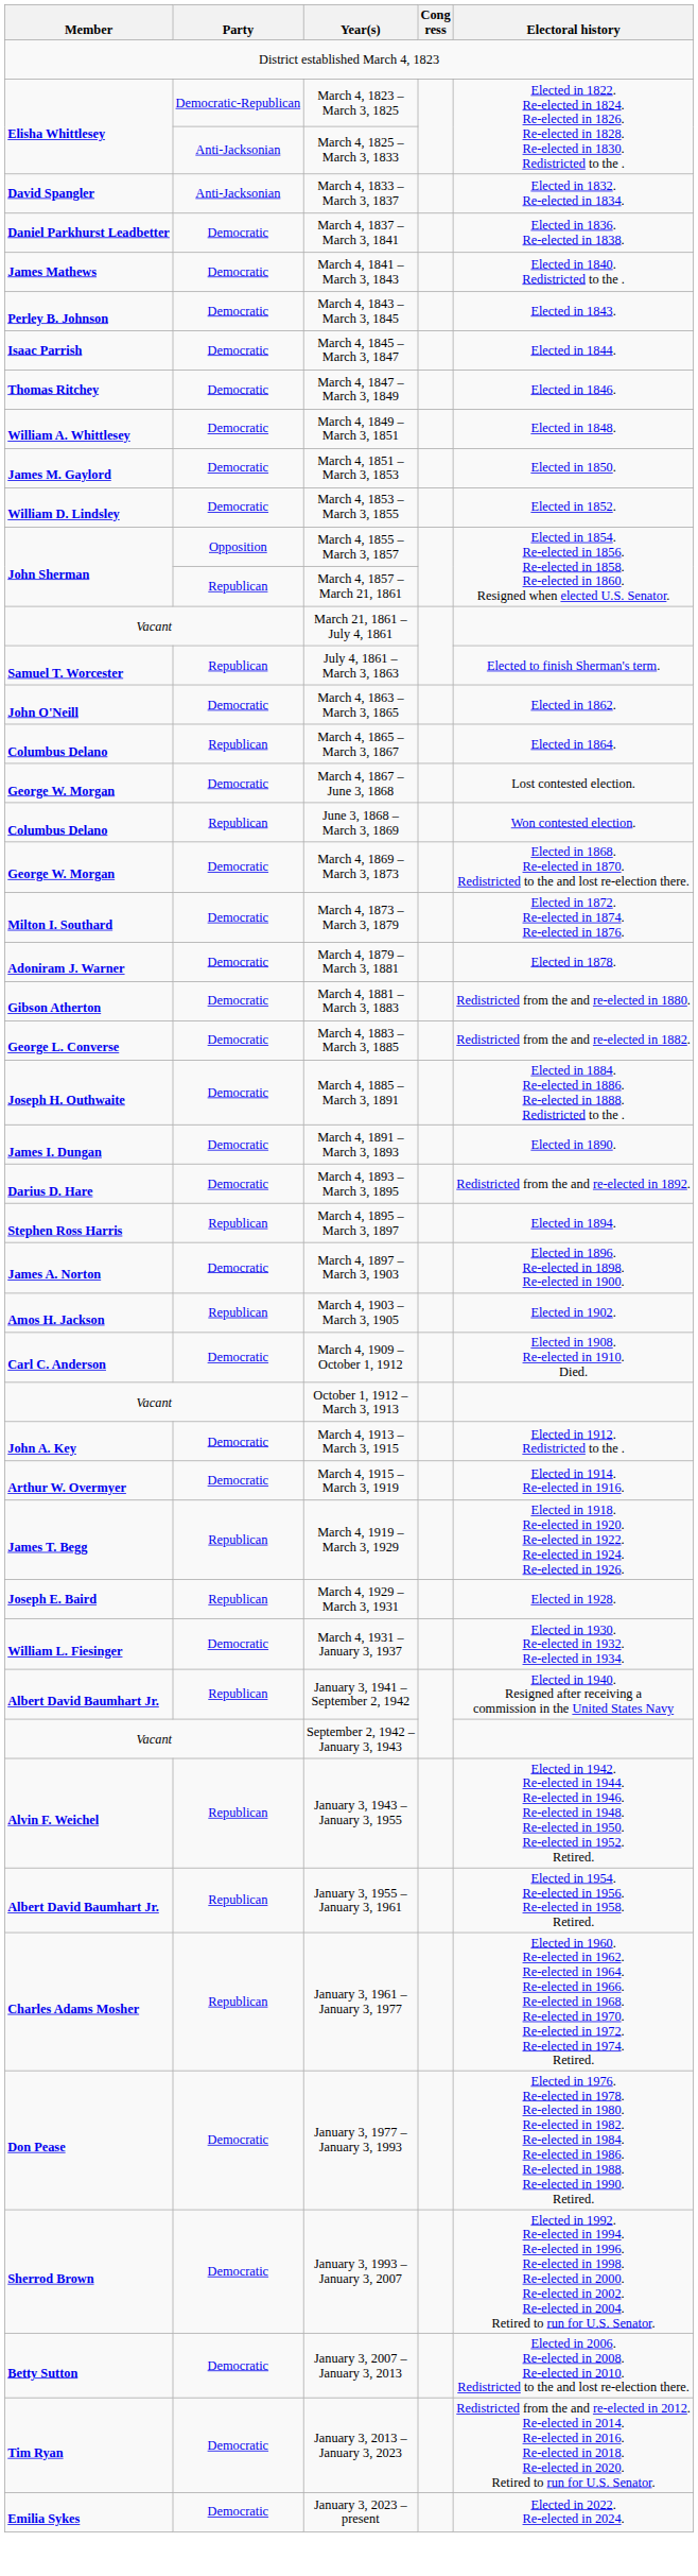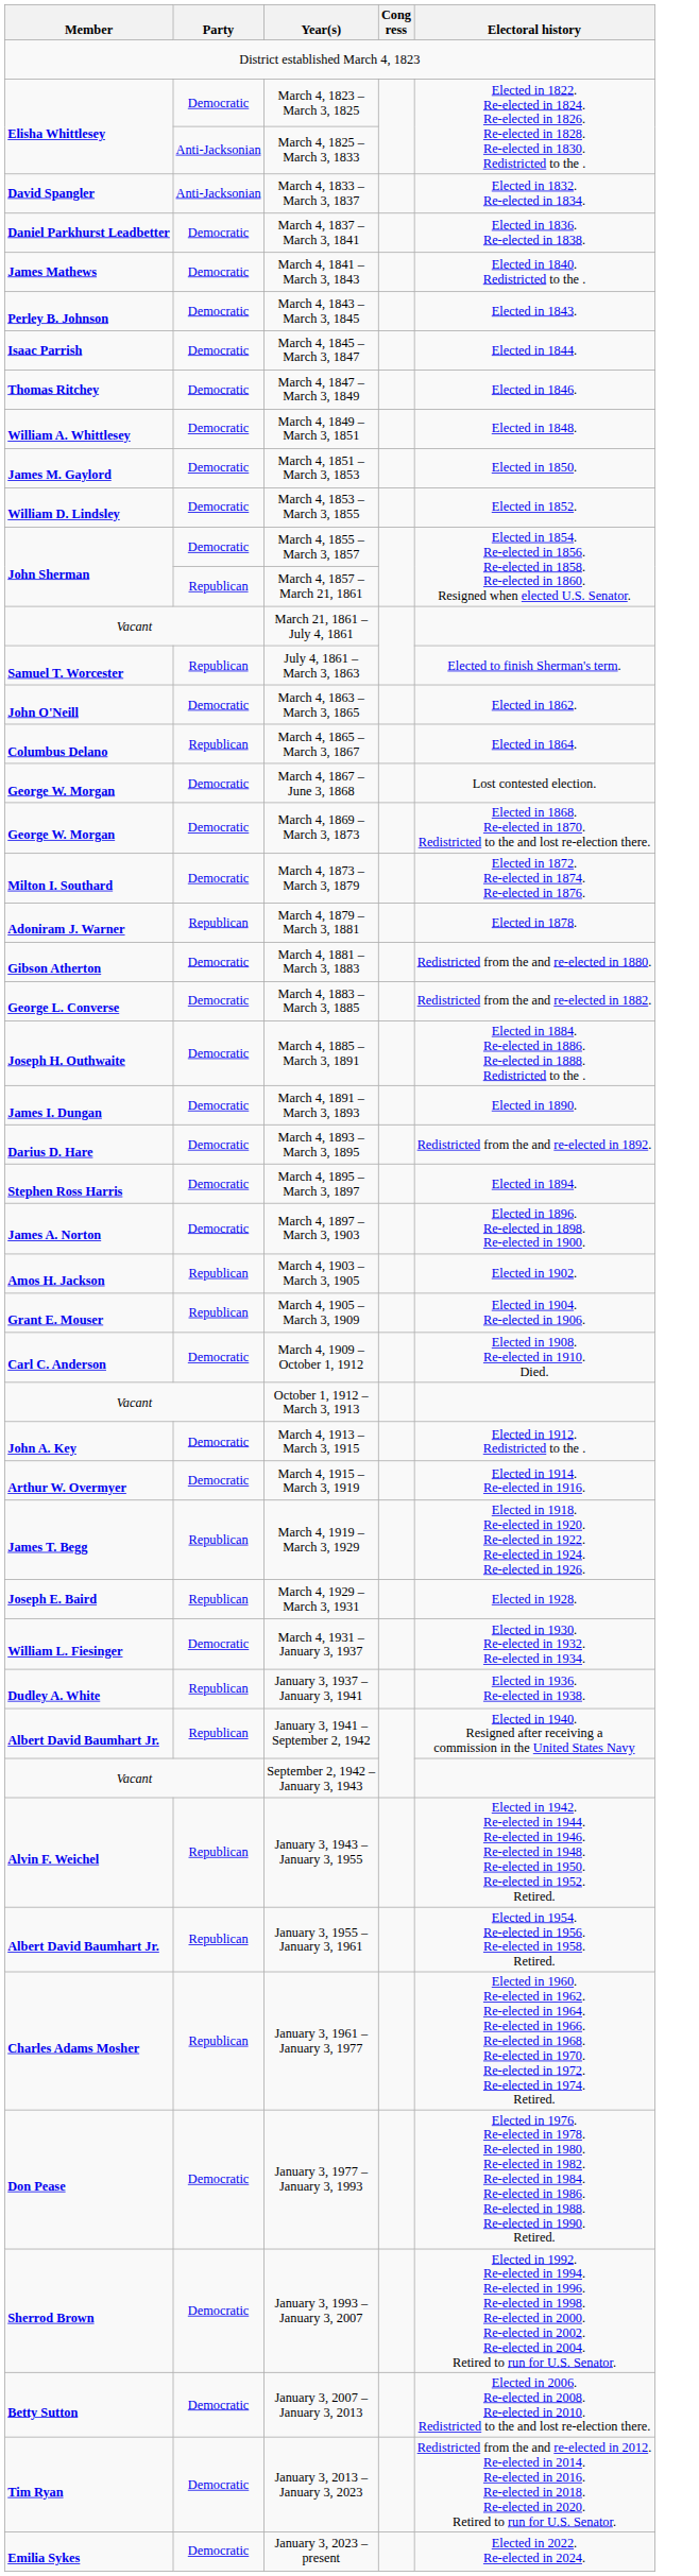 <table class=wikitable style="text-align:center">
 <tr valign=bottom>
 <th>Member</th>
 <th>Party</th>
 <th>Year(s)</th>
 <th>Cong<br>ress</th>
 <th>Electoral history</th>
 </tr>
 <tr style="height:3em">
 <td colspan=5>District established March 4, 1823</td>
 </tr>
 <tr style="height:3em">
 <td rowspan=2 align=left><br><strong><a href='#'>Elisha Whittlesey</a></strong><br></td>
-<td><a href='#'>Democratic-Republican</a></td>
+<td><a href='#'>Democratic</a></td>
 <td nowrap>March 4, 1823 –<br>March 3, 1825</td>
 <td rowspan=2></td>
 <td rowspan=2><a href='#'>Elected in 1822</a>.<br><a href='#'>Re-elected in 1824</a>.<br><a href='#'>Re-elected in 1826</a>.<br><a href='#'>Re-elected in 1828</a>.<br><a href='#'>Re-elected in 1830</a>.<br><a href='#'>Redistricted</a> to the .</td>
 </tr>
 <tr style="height:3em">
 <td><a href='#'>Anti-Jacksonian</a></td>
 <td nowrap>March 4, 1825 –<br>March 3, 1833</td>
 </tr>
 <tr style="height:3em">
 <td align=left><strong><a href='#'>David Spangler</a></strong><br></td>
 <td><a href='#'>Anti-Jacksonian</a></td>
 <td nowrap>March 4, 1833 –<br>March 3, 1837</td>
 <td></td>
 <td><a href='#'>Elected in 1832</a>.<br><a href='#'>Re-elected in 1834</a>.<br></td>
 </tr>
 <tr style="height:3em">
 <td align=left><strong><a href='#'>Daniel Parkhurst Leadbetter</a></strong><br></td>
 <td><a href='#'>Democratic</a></td>
 <td nowrap>March 4, 1837 –<br>March 3, 1841</td>
 <td></td>
 <td><a href='#'>Elected in 1836</a>.<br> <a href='#'>Re-elected in 1838</a>.<br></td>
 </tr>
 <tr style="height:3em">
 <td align=left><strong><a href='#'>James Mathews</a></strong><br></td>
 <td><a href='#'>Democratic</a></td>
 <td nowrap>March 4, 1841 –<br>March 3, 1843</td>
 <td></td>
 <td><a href='#'>Elected in 1840</a>.<br><a href='#'>Redistricted</a> to the .</td>
 </tr>
 <tr style="height:3em">
 <td align=left><br><strong><a href='#'>Perley B. Johnson</a></strong><br></td>
 <td><a href='#'>Democratic</a></td>
 <td nowrap>March 4, 1843 –<br>March 3, 1845</td>
 <td></td>
 <td><a href='#'>Elected in 1843</a>.<br></td>
 </tr>
 <tr style="height:3em">
 <td align=left><strong><a href='#'>Isaac Parrish</a></strong><br></td>
 <td><a href='#'>Democratic</a></td>
 <td nowrap>March 4, 1845 –<br>March 3, 1847</td>
 <td></td>
 <td><a href='#'>Elected in 1844</a>.<br></td>
 </tr>
 <tr style="height:3em">
 <td align=left><strong><a href='#'>Thomas Ritchey</a></strong><br></td>
 <td><a href='#'>Democratic</a></td>
 <td nowrap>March 4, 1847 –<br>March 3, 1849</td>
 <td></td>
 <td><a href='#'>Elected in 1846</a>.<br></td>
 </tr>
 <tr style="height:3em">
 <td align=left><br><strong><a href='#'>William A. Whittlesey</a></strong><br></td>
 <td><a href='#'>Democratic</a></td>
 <td nowrap>March 4, 1849 –<br>March 3, 1851</td>
 <td></td>
 <td><a href='#'>Elected in 1848</a>.<br></td>
 </tr>
 <tr style="height:3em">
 <td align=left><br><strong><a href='#'>James M. Gaylord</a></strong><br></td>
 <td><a href='#'>Democratic</a></td>
 <td nowrap>March 4, 1851 –<br>March 3, 1853</td>
 <td></td>
 <td><a href='#'>Elected in 1850</a>.<br></td>
 </tr>
 <tr style="height:3em">
 <td align=left><br><strong><a href='#'>William D. Lindsley</a></strong><br></td>
 <td><a href='#'>Democratic</a></td>
 <td nowrap>March 4, 1853 –<br>March 3, 1855</td>
 <td></td>
 <td><a href='#'>Elected in 1852</a>.<br></td>
 </tr>
 <tr style="height:3em">
 <td rowspan=2 align=left><br><strong><a href='#'>John Sherman</a></strong><br></td>
-<td><a href='#'>Opposition</a></td>
+<td><a href='#'>Democratic</a></td>
 <td nowrap>March 4, 1855 –<br>March 3, 1857</td>
 <td rowspan=2></td>
 <td rowspan=2><a href='#'>Elected in 1854</a>.<br><a href='#'>Re-elected in 1856</a>.<br><a href='#'>Re-elected in 1858</a>.<br><a href='#'>Re-elected in 1860</a>.<br>Resigned when <a href='#'>elected U.S. Senator</a>.</td>
 </tr>
 <tr style="height:3em">
 <td><a href='#'>Republican</a></td>
 <td nowrap>March 4, 1857 –<br>March 21, 1861</td>
 </tr>
 <tr style="height:3em">
 <td colspan=2><em>Vacant</em></td>
 <td nowrap>March 21, 1861 –<br>July 4, 1861</td>
 <td rowspan=2></td>
 <td></td>
 </tr>
 <tr style="height:3em">
 <td align=left><br><strong><a href='#'>Samuel T. Worcester</a></strong><br></td>
 <td><a href='#'>Republican</a></td>
 <td nowrap>July 4, 1861 –<br>March 3, 1863</td>
 <td><a href='#'>Elected to finish Sherman's term</a>.<br></td>
 </tr>
 <tr style="height:3em">
 <td align=left><br><strong><a href='#'>John O'Neill</a></strong><br></td>
 <td><a href='#'>Democratic</a></td>
 <td nowrap>March 4, 1863 –<br>March 3, 1865</td>
 <td></td>
 <td><a href='#'>Elected in 1862</a>.<br></td>
 </tr>
 <tr style="height:3em">
 <td align=left><br><strong><a href='#'>Columbus Delano</a></strong><br></td>
 <td><a href='#'>Republican</a></td>
 <td nowrap>March 4, 1865 –<br>March 3, 1867</td>
 <td></td>
 <td><a href='#'>Elected in 1864</a>.<br></td>
 </tr>
 <tr style="height:3em">
 <td align=left><br><strong><a href='#'>George W. Morgan</a></strong><br></td>
 <td><a href='#'>Democratic</a></td>
 <td nowrap>March 4, 1867 –<br>June 3, 1868</td>
 <td></td>
 <td>Lost contested election.</td>
 </tr>
 <tr style="height:3em">
-<td align=left><br><strong><a href='#'>Columbus Delano</a></strong><br></td>
-<td><a href='#'>Republican</a></td>
-<td nowrap>June 3, 1868 –<br>March 3, 1869</td>
-<td></td>
-<td><a href='#'>Won contested election</a>.<br></td>
-</tr>
-<tr style="height:3em">
 <td align=left><br><strong><a href='#'>George W. Morgan</a></strong><br></td>
 <td><a href='#'>Democratic</a></td>
 <td nowrap>March 4, 1869 –<br>March 3, 1873</td>
 <td></td>
 <td><a href='#'>Elected in 1868</a>.<br><a href='#'>Re-elected in 1870</a>.<br><a href='#'>Redistricted</a> to the  and lost re-election there.</td>
 </tr>
 <tr style="height:3em">
 <td align=left><br><strong><a href='#'>Milton I. Southard</a></strong><br></td>
 <td><a href='#'>Democratic</a></td>
 <td nowrap>March 4, 1873 –<br>March 3, 1879</td>
 <td></td>
 <td><a href='#'>Elected in 1872</a>.<br><a href='#'>Re-elected in 1874</a>.<br><a href='#'>Re-elected in 1876</a>.<br></td>
 </tr>
 <tr style="height:3em">
 <td align=left><br><strong><a href='#'>Adoniram J. Warner</a></strong><br></td>
-<td><a href='#'>Democratic</a></td>
+<td><a href='#'>Republican</a></td>
 <td nowrap>March 4, 1879 –<br>March 3, 1881</td>
 <td></td>
 <td><a href='#'>Elected in 1878</a>.<br></td>
 </tr>
 <tr style="height:3em">
 <td align=left><br><strong><a href='#'>Gibson Atherton</a></strong><br></td>
 <td><a href='#'>Democratic</a></td>
 <td nowrap>March 4, 1881 –<br>March 3, 1883</td>
 <td></td>
 <td><a href='#'>Redistricted</a> from the  and <a href='#'>re-elected in 1880</a>.<br></td>
 </tr>
 <tr style="height:3em">
 <td align=left><br><strong><a href='#'>George L. Converse</a></strong><br></td>
 <td><a href='#'>Democratic</a></td>
 <td nowrap>March 4, 1883 –<br>March 3, 1885</td>
 <td></td>
 <td><a href='#'>Redistricted</a> from the  and <a href='#'>re-elected in 1882</a>.<br></td>
 </tr>
 <tr style="height:3em">
 <td align=left><br><strong><a href='#'>Joseph H. Outhwaite</a></strong><br></td>
 <td><a href='#'>Democratic</a></td>
 <td nowrap>March 4, 1885 –<br>March 3, 1891</td>
 <td></td>
 <td><a href='#'>Elected in 1884</a>.<br><a href='#'>Re-elected in 1886</a>.<br><a href='#'>Re-elected in 1888</a>.<br><a href='#'>Redistricted</a> to the .</td>
 </tr>
 <tr style="height:3em">
 <td align=left><br><strong><a href='#'>James I. Dungan</a></strong><br></td>
 <td><a href='#'>Democratic</a></td>
 <td nowrap>March 4, 1891 –<br>March 3, 1893</td>
 <td></td>
 <td><a href='#'>Elected in 1890</a>.<br></td>
 </tr>
 <tr style="height:3em">
 <td align=left><br><strong><a href='#'>Darius D. Hare</a></strong><br></td>
 <td><a href='#'>Democratic</a></td>
 <td nowrap>March 4, 1893 –<br>March 3, 1895</td>
 <td></td>
 <td><a href='#'>Redistricted</a> from the  and <a href='#'>re-elected in 1892</a>.<br></td>
 </tr>
 <tr style="height:3em">
 <td align=left><br><strong><a href='#'>Stephen Ross Harris</a></strong><br></td>
-<td><a href='#'>Republican</a></td>
+<td><a href='#'>Democratic</a></td>
 <td nowrap>March 4, 1895 –<br>March 3, 1897</td>
 <td></td>
 <td><a href='#'>Elected in 1894</a>.<br></td>
 </tr>
 <tr style="height:3em">
 <td align=left><br><strong><a href='#'>James A. Norton</a></strong><br></td>
 <td><a href='#'>Democratic</a></td>
 <td nowrap>March 4, 1897 –<br>March 3, 1903</td>
 <td></td>
 <td><a href='#'>Elected in 1896</a>.<br><a href='#'>Re-elected in 1898</a>.<br><a href='#'>Re-elected in 1900</a>.<br></td>
 </tr>
 <tr style="height:3em">
 <td align=left><br><strong><a href='#'>Amos H. Jackson</a></strong><br></td>
 <td><a href='#'>Republican</a></td>
 <td nowrap>March 4, 1903 –<br>March 3, 1905</td>
 <td></td>
 <td><a href='#'>Elected in 1902</a>.<br></td>
+</tr>
+<tr style="height:3em">
+<td align=left><br><strong><a href='#'>Grant E. Mouser</a></strong><br></td>
+<td><a href='#'>Republican</a></td>
+<td nowrap>March 4, 1905 –<br>March 3, 1909</td>
+<td></td>
+<td><a href='#'>Elected in 1904</a>.<br><a href='#'>Re-elected in 1906</a>.<br></td>
 </tr>
 <tr style="height:3em">
 <td align=left><br><strong><a href='#'>Carl C. Anderson</a></strong><br></td>
 <td><a href='#'>Democratic</a></td>
 <td nowrap>March 4, 1909 –<br>October 1, 1912</td>
 <td></td>
 <td><a href='#'>Elected in 1908</a>.<br><a href='#'>Re-elected in 1910</a>.<br>Died.</td>
 </tr>
 <tr style="height:3em">
 <td colspan=2><em>Vacant</em></td>
 <td nowrap>October 1, 1912 –<br>March 3, 1913</td>
 <td></td>
 <td></td>
 </tr>
 <tr style="height:3em">
 <td align=left><br><strong><a href='#'>John A. Key</a></strong><br></td>
 <td><a href='#'>Democratic</a></td>
 <td nowrap>March 4, 1913 –<br>March 3, 1915</td>
 <td></td>
 <td><a href='#'>Elected in 1912</a>.<br><a href='#'>Redistricted</a> to the .</td>
 </tr>
 <tr style="height:3em">
 <td align=left><br><strong><a href='#'>Arthur W. Overmyer</a></strong><br></td>
 <td><a href='#'>Democratic</a></td>
 <td nowrap>March 4, 1915 –<br>March 3, 1919</td>
 <td></td>
 <td><a href='#'>Elected in 1914</a>.<br><a href='#'>Re-elected in 1916</a>.<br></td>
 </tr>
 <tr style="height:3em">
 <td align=left><br><strong><a href='#'>James T. Begg</a></strong><br></td>
 <td><a href='#'>Republican</a></td>
 <td nowrap>March 4, 1919 –<br>March 3, 1929</td>
 <td></td>
 <td><a href='#'>Elected in 1918</a>.<br><a href='#'>Re-elected in 1920</a>.<br><a href='#'>Re-elected in 1922</a>.<br><a href='#'>Re-elected in 1924</a>.<br><a href='#'>Re-elected in 1926</a>.<br></td>
 </tr>
 <tr style="height:3em">
 <td align=left><strong><a href='#'>Joseph E. Baird</a></strong><br></td>
 <td><a href='#'>Republican</a></td>
 <td nowrap>March 4, 1929 –<br>March 3, 1931</td>
 <td></td>
 <td><a href='#'>Elected in 1928</a>.<br></td>
 </tr>
 <tr style="height:3em">
 <td align=left><br><strong><a href='#'>William L. Fiesinger</a></strong><br></td>
 <td><a href='#'>Democratic</a></td>
 <td nowrap>March 4, 1931 –<br>January 3, 1937</td>
 <td></td>
 <td><a href='#'>Elected in 1930</a>.<br><a href='#'>Re-elected in 1932</a>.<br><a href='#'>Re-elected in 1934</a>.<br></td>
+</tr>
+<tr style="height:3em">
+<td align=left><br><strong><a href='#'>Dudley A. White</a></strong><br></td>
+<td><a href='#'>Republican</a></td>
+<td nowrap>January 3, 1937 –<br>January 3, 1941</td>
+<td></td>
+<td><a href='#'>Elected in 1936</a>.<br><a href='#'>Re-elected in 1938</a>.<br></td>
 </tr>
 <tr style="height:3em">
 <td align=left><br><strong><a href='#'>Albert David Baumhart Jr.</a></strong><br></td>
 <td><a href='#'>Republican</a></td>
 <td nowrap>January 3, 1941 –<br>September 2, 1942</td>
 <td rowspan=2></td>
 <td><a href='#'>Elected in 1940</a>.<br>Resigned after receiving a<br>commission in the <a href='#'>United States Navy</a></td>
 </tr>
 <tr style="height:3em">
 <td colspan=2><em>Vacant</em></td>
 <td nowrap>September 2, 1942 –<br>January 3, 1943</td>
 <td></td>
 </tr>
 <tr style="height:3em">
 <td align=left><br><strong><a href='#'>Alvin F. Weichel</a></strong><br></td>
 <td><a href='#'>Republican</a></td>
 <td nowrap>January 3, 1943 –<br>January 3, 1955</td>
 <td></td>
 <td><a href='#'>Elected in 1942</a>.<br><a href='#'>Re-elected in 1944</a>.<br><a href='#'>Re-elected in 1946</a>.<br><a href='#'>Re-elected in 1948</a>.<br><a href='#'>Re-elected in 1950</a>.<br><a href='#'>Re-elected in 1952</a>.<br>Retired.</td>
 </tr>
 <tr style="height:3em">
 <td align=left><br><strong><a href='#'>Albert David Baumhart Jr.</a></strong><br></td>
 <td><a href='#'>Republican</a></td>
 <td nowrap>January 3, 1955 –<br>January 3, 1961</td>
 <td></td>
 <td><a href='#'>Elected in 1954</a>.<br><a href='#'>Re-elected in 1956</a>.<br><a href='#'>Re-elected in 1958</a>.<br>Retired.</td>
 </tr>
 <tr style="height:3em">
 <td align=left><br><strong><a href='#'>Charles Adams Mosher</a></strong><br></td>
 <td><a href='#'>Republican</a></td>
 <td nowrap>January 3, 1961 –<br>January 3, 1977</td>
 <td></td>
 <td><a href='#'>Elected in 1960</a>.<br><a href='#'>Re-elected in 1962</a>.<br><a href='#'>Re-elected in 1964</a>.<br><a href='#'>Re-elected in 1966</a>.<br><a href='#'>Re-elected in 1968</a>.<br><a href='#'>Re-elected in 1970</a>.<br><a href='#'>Re-elected in 1972</a>.<br><a href='#'>Re-elected in 1974</a>.<br>Retired.</td>
 </tr>
 <tr style="height:3em">
 <td align=left><br><strong><a href='#'>Don Pease</a></strong><br></td>
 <td><a href='#'>Democratic</a></td>
 <td nowrap>January 3, 1977 –<br>January 3, 1993</td>
 <td></td>
 <td><a href='#'>Elected in 1976</a>.<br><a href='#'>Re-elected in 1978</a>.<br><a href='#'>Re-elected in 1980</a>.<br><a href='#'>Re-elected in 1982</a>.<br><a href='#'>Re-elected in 1984</a>.<br><a href='#'>Re-elected in 1986</a>.<br><a href='#'>Re-elected in 1988</a>.<br><a href='#'>Re-elected in 1990</a>.<br>Retired.</td>
 </tr>
 <tr style="height:3em">
 <td align=left><br><strong><a href='#'>Sherrod Brown</a></strong><br></td>
 <td><a href='#'>Democratic</a></td>
 <td nowrap>January 3, 1993 –<br>January 3, 2007</td>
 <td></td>
 <td><a href='#'>Elected in 1992</a>.<br><a href='#'>Re-elected in 1994</a>.<br><a href='#'>Re-elected in 1996</a>.<br><a href='#'>Re-elected in 1998</a>.<br><a href='#'>Re-elected in 2000</a>.<br><a href='#'>Re-elected in 2002</a>.<br><a href='#'>Re-elected in 2004</a>.<br>Retired to <a href='#'>run for U.S. Senator</a>.</td>
 </tr>
 <tr style="height:3em">
 <td align=left><br><strong><a href='#'>Betty Sutton</a></strong><br></td>
 <td><a href='#'>Democratic</a></td>
 <td nowrap>January 3, 2007 –<br>January 3, 2013</td>
 <td></td>
 <td><a href='#'>Elected in 2006</a>.<br><a href='#'>Re-elected in 2008</a>.<br><a href='#'>Re-elected in 2010</a>.<br><a href='#'>Redistricted</a> to the  and lost re-election there.</td>
 </tr>
 <tr style="height:3em">
 <td align=left><br><strong><a href='#'>Tim Ryan</a></strong><br></td>
 <td><a href='#'>Democratic</a></td>
 <td nowrap>January 3, 2013 –<br>January 3, 2023</td>
 <td></td>
 <td><a href='#'>Redistricted</a> from the  and <a href='#'>re-elected in 2012</a>.<br><a href='#'>Re-elected in 2014</a>.<br><a href='#'>Re-elected in 2016</a>.<br><a href='#'>Re-elected in 2018</a>.<br><a href='#'>Re-elected in 2020</a>.<br>Retired to <a href='#'>run for U.S. Senator</a>.</td>
 </tr>
 <tr style="height:3em">
 <td align=left><br><strong><a href='#'>Emilia Sykes</a></strong><br></td>
 <td><a href='#'>Democratic</a></td>
 <td nowrap>January 3, 2023 –<br>present</td>
 <td></td>
 <td><a href='#'>Elected in 2022</a>.<br><a href='#'>Re-elected in 2024</a>.</td>
 </tr>
 </table>
